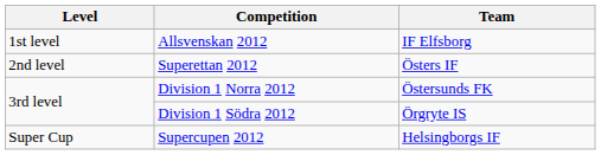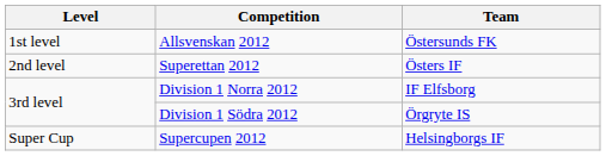 <table class="wikitable">
 <tr>
 <th style="width: 150px;">Level</th>
 <th style="width: 250px;">Competition</th>
 <th style="width: 200px;">Team</th>
 </tr>
 <tr>
 <td>1st level</td>
 <td><a href='#'>Allsvenskan</a> <a href='#'>2012</a></td>
-<td><a href='#'>IF Elfsborg</a></td>
+<td><a href='#'>Östersunds FK</a></td>
 </tr>
 <tr>
 <td>2nd level</td>
 <td><a href='#'>Superettan</a> <a href='#'>2012</a></td>
 <td><a href='#'>Östers IF</a></td>
 </tr>
 <tr>
 <td rowspan="2">3rd level</td>
 <td><a href='#'>Division 1</a> <a href='#'>Norra</a> <a href='#'>2012</a></td>
-<td><a href='#'>Östersunds FK</a></td>
+<td><a href='#'>IF Elfsborg</a></td>
 </tr>
 <tr>
 <td><a href='#'>Division 1</a> <a href='#'>Södra</a> <a href='#'>2012</a></td>
 <td><a href='#'>Örgryte IS</a></td>
 </tr>
 <tr>
 <td>Super Cup</td>
 <td><a href='#'>Supercupen</a> <a href='#'>2012</a></td>
 <td><a href='#'>Helsingborgs IF</a></td>
 </tr>
 </table>
